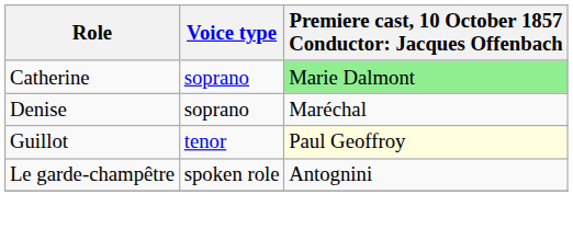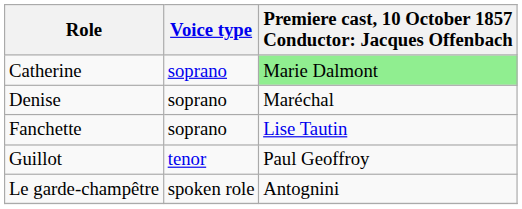 <table class="wikitable">
 <tr>
 <th>Role</th>
 <th><a href='#'>Voice type</a></th>
 <th>Premiere cast, 10 October 1857<br>Conductor: Jacques Offenbach</th>
 </tr>
 <tr>
 <td>Catherine</td>
 <td><a href='#'>soprano</a></td>
 <td style="background: lightgreen;">Marie Dalmont</td>
 </tr>
 <tr>
 <td>Denise</td>
 <td>soprano</td>
 <td>Maréchal</td>
 </tr>
 <tr>
+<td>Fanchette</td>
+<td>soprano</td>
+<td><a href='#'>Lise Tautin</a></td>
+</tr>
+<tr>
 <td>Guillot</td>
 <td><a href='#'>tenor</a></td>
-<td style="background: lightyellow;">Paul Geoffroy</td>
+<td>Paul Geoffroy</td>
 </tr>
 <tr>
 <td>Le garde-champêtre</td>
 <td>spoken role</td>
 <td>Antognini</td>
 </tr>
 <tr>
 </tr>
 </table>
